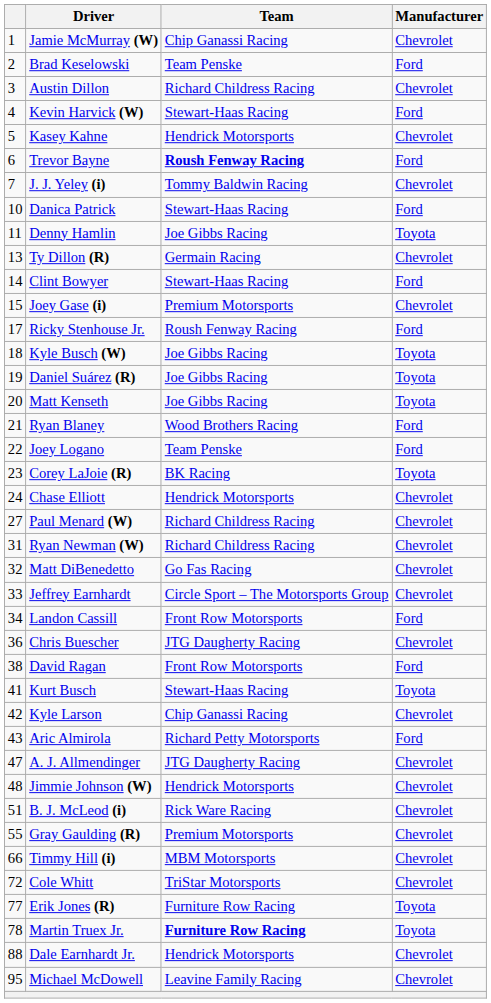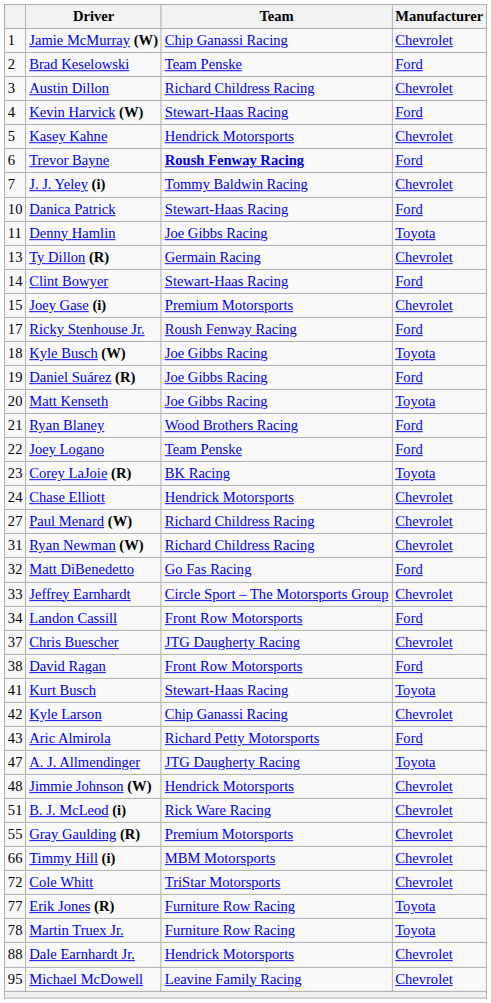 <table class="wikitable" style="font-size:95%">
 <tr>
 <th></th>
 <th>Driver</th>
 <th>Team</th>
 <th>Manufacturer</th>
 </tr>
 <tr>
 <td>1</td>
 <td><a href='#'>Jamie McMurray</a> <strong>(W)</strong></td>
 <td><a href='#'>Chip Ganassi Racing</a></td>
 <td><a href='#'>Chevrolet</a></td>
 </tr>
 <tr>
 <td>2</td>
 <td><a href='#'>Brad Keselowski</a></td>
 <td><a href='#'>Team Penske</a></td>
 <td><a href='#'>Ford</a></td>
 </tr>
 <tr>
 <td>3</td>
 <td><a href='#'>Austin Dillon</a></td>
 <td><a href='#'>Richard Childress Racing</a></td>
 <td><a href='#'>Chevrolet</a></td>
 </tr>
 <tr>
 <td>4</td>
 <td><a href='#'>Kevin Harvick</a> <strong>(W)</strong></td>
 <td><a href='#'>Stewart-Haas Racing</a></td>
 <td><a href='#'>Ford</a></td>
 </tr>
 <tr>
 <td>5</td>
 <td><a href='#'>Kasey Kahne</a></td>
 <td><a href='#'>Hendrick Motorsports</a></td>
 <td><a href='#'>Chevrolet</a></td>
 </tr>
 <tr>
 <td>6</td>
 <td><a href='#'>Trevor Bayne</a></td>
 <td><strong><a href='#'>Roush Fenway Racing</a></strong></td>
 <td><a href='#'>Ford</a></td>
 </tr>
 <tr>
 <td>7</td>
 <td><a href='#'>J. J. Yeley</a> <strong>(i)</strong></td>
 <td><a href='#'>Tommy Baldwin Racing</a></td>
 <td><a href='#'>Chevrolet</a></td>
 </tr>
 <tr>
 <td>10</td>
 <td><a href='#'>Danica Patrick</a></td>
 <td><a href='#'>Stewart-Haas Racing</a></td>
 <td><a href='#'>Ford</a></td>
 </tr>
 <tr>
 <td>11</td>
 <td><a href='#'>Denny Hamlin</a></td>
 <td><a href='#'>Joe Gibbs Racing</a></td>
 <td><a href='#'>Toyota</a></td>
 </tr>
 <tr>
 <td>13</td>
 <td><a href='#'>Ty Dillon</a> <strong>(R)</strong></td>
 <td><a href='#'>Germain Racing</a></td>
 <td><a href='#'>Chevrolet</a></td>
 </tr>
 <tr>
 <td>14</td>
 <td><a href='#'>Clint Bowyer</a></td>
 <td><a href='#'>Stewart-Haas Racing</a></td>
 <td><a href='#'>Ford</a></td>
 </tr>
 <tr>
 <td>15</td>
 <td><a href='#'>Joey Gase</a> <strong>(i)</strong></td>
 <td><a href='#'>Premium Motorsports</a></td>
 <td><a href='#'>Chevrolet</a></td>
 </tr>
 <tr>
 <td>17</td>
 <td><a href='#'>Ricky Stenhouse Jr.</a></td>
 <td><a href='#'>Roush Fenway Racing</a></td>
 <td><a href='#'>Ford</a></td>
 </tr>
 <tr>
 <td>18</td>
 <td><a href='#'>Kyle Busch</a> <strong>(W)</strong></td>
 <td><a href='#'>Joe Gibbs Racing</a></td>
 <td><a href='#'>Toyota</a></td>
 </tr>
 <tr>
 <td>19</td>
 <td><a href='#'>Daniel Suárez</a> <strong>(R)</strong></td>
 <td><a href='#'>Joe Gibbs Racing</a></td>
-<td><a href='#'>Toyota</a></td>
+<td><a href='#'>Ford</a></td>
 </tr>
 <tr>
 <td>20</td>
 <td><a href='#'>Matt Kenseth</a></td>
 <td><a href='#'>Joe Gibbs Racing</a></td>
 <td><a href='#'>Toyota</a></td>
 </tr>
 <tr>
 <td>21</td>
 <td><a href='#'>Ryan Blaney</a></td>
 <td><a href='#'>Wood Brothers Racing</a></td>
 <td><a href='#'>Ford</a></td>
 </tr>
 <tr>
 <td>22</td>
 <td><a href='#'>Joey Logano</a></td>
 <td><a href='#'>Team Penske</a></td>
 <td><a href='#'>Ford</a></td>
 </tr>
 <tr>
 <td>23</td>
 <td><a href='#'>Corey LaJoie</a> <strong>(R)</strong></td>
 <td><a href='#'>BK Racing</a></td>
 <td><a href='#'>Toyota</a></td>
 </tr>
 <tr>
 <td>24</td>
 <td><a href='#'>Chase Elliott</a></td>
 <td><a href='#'>Hendrick Motorsports</a></td>
 <td><a href='#'>Chevrolet</a></td>
 </tr>
 <tr>
 <td>27</td>
 <td><a href='#'>Paul Menard</a> <strong>(W)</strong></td>
 <td><a href='#'>Richard Childress Racing</a></td>
 <td><a href='#'>Chevrolet</a></td>
 </tr>
 <tr>
 <td>31</td>
 <td><a href='#'>Ryan Newman</a> <strong>(W)</strong></td>
 <td><a href='#'>Richard Childress Racing</a></td>
 <td><a href='#'>Chevrolet</a></td>
 </tr>
 <tr>
 <td>32</td>
 <td><a href='#'>Matt DiBenedetto</a></td>
 <td><a href='#'>Go Fas Racing</a></td>
-<td><a href='#'>Chevrolet</a></td>
+<td><a href='#'>Ford</a></td>
 </tr>
 <tr>
 <td>33</td>
 <td><a href='#'>Jeffrey Earnhardt</a></td>
 <td><a href='#'>Circle Sport – The Motorsports Group</a></td>
 <td><a href='#'>Chevrolet</a></td>
 </tr>
 <tr>
 <td>34</td>
 <td><a href='#'>Landon Cassill</a></td>
 <td><a href='#'>Front Row Motorsports</a></td>
 <td><a href='#'>Ford</a></td>
 </tr>
 <tr>
-<td>36</td>
+<td>37</td>
 <td><a href='#'>Chris Buescher</a></td>
 <td><a href='#'>JTG Daugherty Racing</a></td>
 <td><a href='#'>Chevrolet</a></td>
 </tr>
 <tr>
 <td>38</td>
 <td><a href='#'>David Ragan</a></td>
 <td><a href='#'>Front Row Motorsports</a></td>
 <td><a href='#'>Ford</a></td>
 </tr>
 <tr>
 <td>41</td>
 <td><a href='#'>Kurt Busch</a></td>
 <td><a href='#'>Stewart-Haas Racing</a></td>
 <td><a href='#'>Toyota</a></td>
 </tr>
 <tr>
 <td>42</td>
 <td><a href='#'>Kyle Larson</a></td>
 <td><a href='#'>Chip Ganassi Racing</a></td>
 <td><a href='#'>Chevrolet</a></td>
 </tr>
 <tr>
 <td>43</td>
 <td><a href='#'>Aric Almirola</a></td>
 <td><a href='#'>Richard Petty Motorsports</a></td>
 <td><a href='#'>Ford</a></td>
 </tr>
 <tr>
 <td>47</td>
 <td><a href='#'>A. J. Allmendinger</a></td>
 <td><a href='#'>JTG Daugherty Racing</a></td>
-<td><a href='#'>Chevrolet</a></td>
+<td><a href='#'>Toyota</a></td>
 </tr>
 <tr>
 <td>48</td>
 <td><a href='#'>Jimmie Johnson</a> <strong>(W)</strong></td>
 <td><a href='#'>Hendrick Motorsports</a></td>
 <td><a href='#'>Chevrolet</a></td>
 </tr>
 <tr>
 <td>51</td>
 <td><a href='#'>B. J. McLeod</a> <strong>(i)</strong></td>
 <td><a href='#'>Rick Ware Racing</a></td>
 <td><a href='#'>Chevrolet</a></td>
 </tr>
 <tr>
 <td>55</td>
 <td><a href='#'>Gray Gaulding</a> <strong>(R)</strong></td>
 <td><a href='#'>Premium Motorsports</a></td>
 <td><a href='#'>Chevrolet</a></td>
 </tr>
 <tr>
 <td>66</td>
 <td><a href='#'>Timmy Hill</a> <strong>(i)</strong></td>
 <td><a href='#'>MBM Motorsports</a></td>
 <td><a href='#'>Chevrolet</a></td>
 </tr>
 <tr>
 <td>72</td>
 <td><a href='#'>Cole Whitt</a></td>
 <td><a href='#'>TriStar Motorsports</a></td>
 <td><a href='#'>Chevrolet</a></td>
 </tr>
 <tr>
 <td>77</td>
 <td><a href='#'>Erik Jones</a> <strong>(R)</strong></td>
 <td><a href='#'>Furniture Row Racing</a></td>
 <td><a href='#'>Toyota</a></td>
 </tr>
 <tr>
 <td>78</td>
 <td><a href='#'>Martin Truex Jr.</a></td>
-<td><strong><a href='#'>Furniture Row Racing</a></strong></td>
+<td><a href='#'>Furniture Row Racing</a></td>
 <td><a href='#'>Toyota</a></td>
 </tr>
 <tr>
 <td>88</td>
 <td><a href='#'>Dale Earnhardt Jr.</a></td>
 <td><a href='#'>Hendrick Motorsports</a></td>
 <td><a href='#'>Chevrolet</a></td>
 </tr>
 <tr>
 <td>95</td>
 <td><a href='#'>Michael McDowell</a></td>
 <td><a href='#'>Leavine Family Racing</a></td>
 <td><a href='#'>Chevrolet</a></td>
 </tr>
 <tr>
 <th colspan="4"></th>
 </tr>
 </table>
